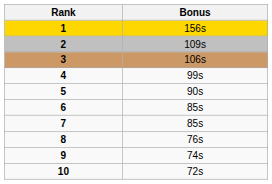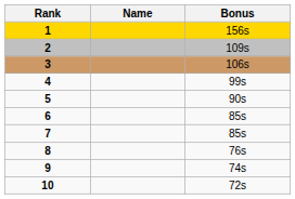 <table class="wikitable" style="font-size:95%" width="400">
 <tr>
 <th>Rank</th>
+<th>Name</th>
 <th>Bonus</th>
 </tr>
 <tr align="center" bgcolor="gold">
 <td><strong>1</strong></td>
+<td align="left"> </td>
 <td>156s</td>
 </tr>
 <tr align="center" bgcolor="silver">
 <td><strong>2</strong></td>
+<td align="left"></td>
 <td>109s</td>
 </tr>
 <tr align="center" bgcolor="CC9966">
 <td><strong>3</strong></td>
+<td align="left"></td>
 <td>106s</td>
 </tr>
 <tr align="center">
 <td><strong>4</strong></td>
+<td align="left"></td>
 <td>99s</td>
 </tr>
 <tr align="center">
 <td><strong>5</strong></td>
+<td align="left"></td>
 <td>90s</td>
 </tr>
 <tr align="center">
 <td><strong>6</strong></td>
+<td align="left"> </td>
 <td>85s</td>
 </tr>
 <tr align="center">
 <td><strong>7</strong></td>
+<td align="left"></td>
 <td>85s</td>
 </tr>
 <tr align="center">
 <td><strong>8</strong></td>
+<td align="left"></td>
 <td>76s</td>
 </tr>
 <tr align="center">
 <td><strong>9</strong></td>
+<td align="left"></td>
 <td>74s</td>
 </tr>
 <tr align="center">
 <td><strong>10</strong></td>
+<td align="left"></td>
 <td>72s</td>
 </tr>
 </table>
